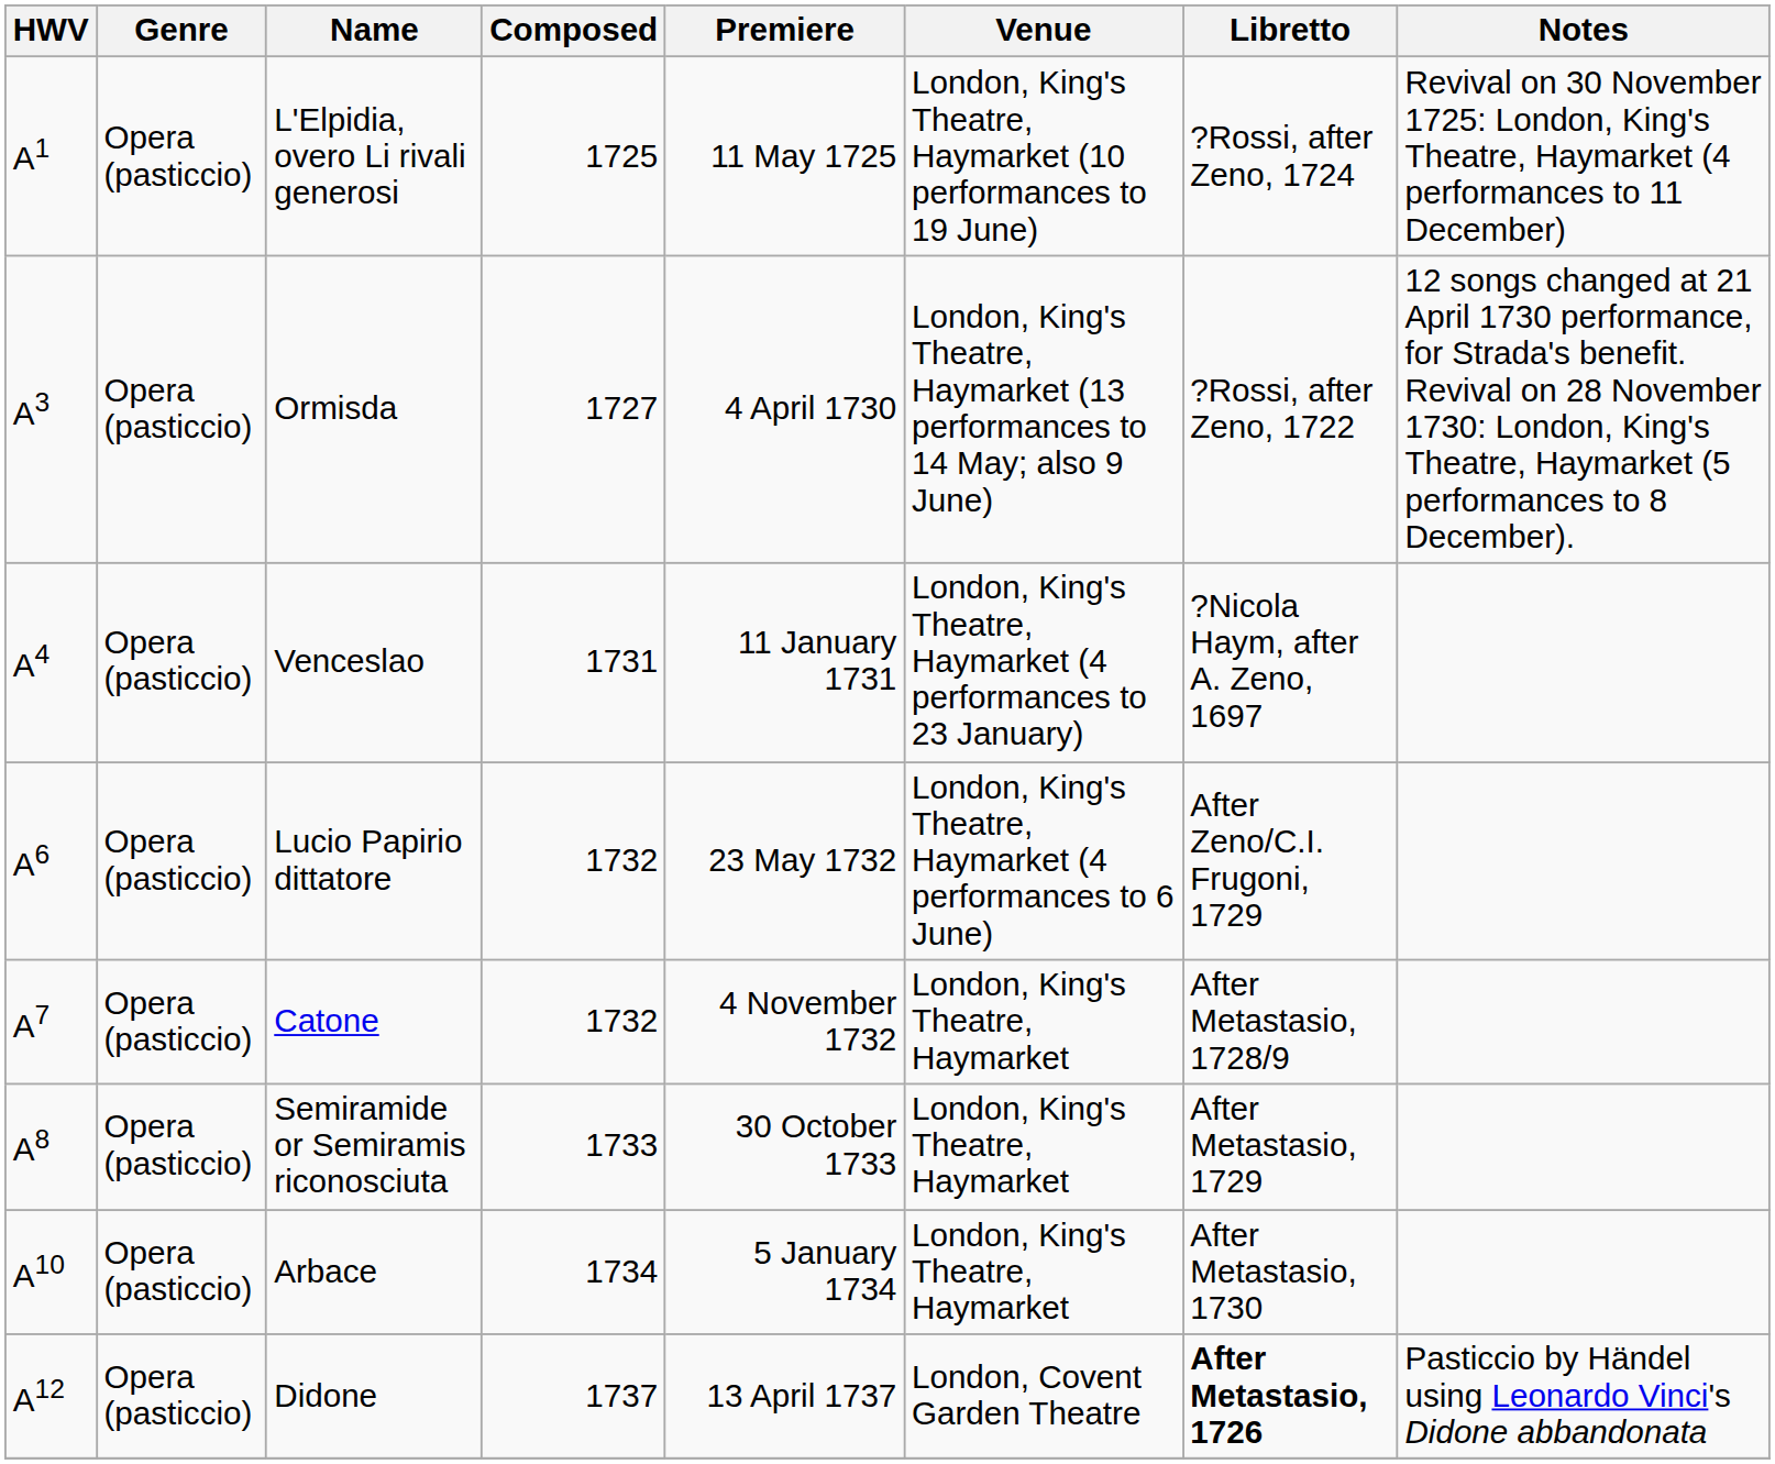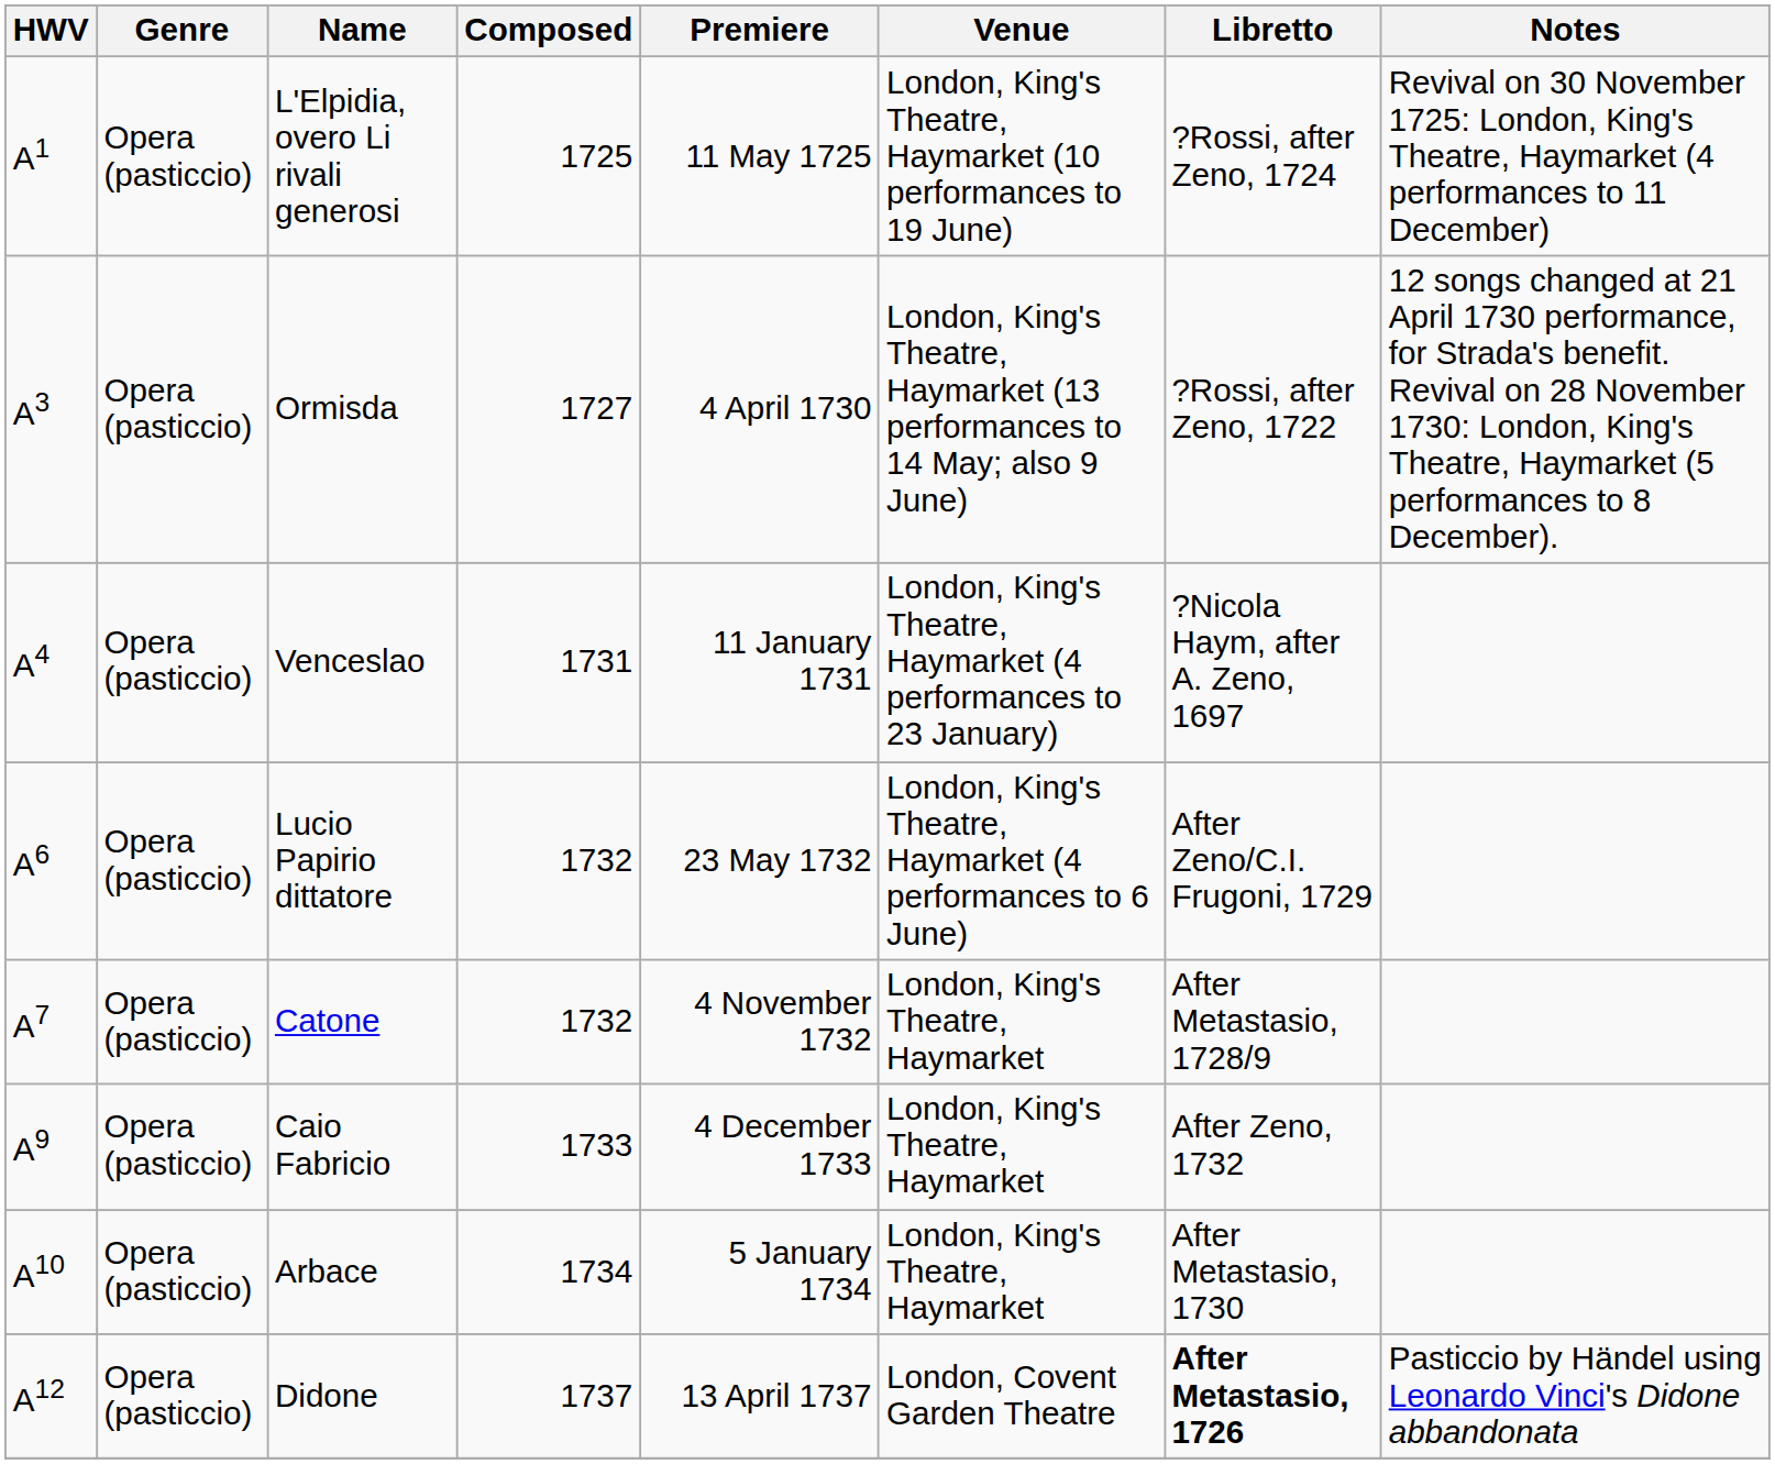 <table class="wikitable sortable">
 <tr>
 <th width="20px">HWV</th>
 <th>Genre</th>
 <th>Name</th>
 <th>Composed</th>
 <th width="110px">Premiere</th>
 <th>Venue</th>
 <th class="unsortable">Libretto</th>
 <th class="unsortable">Notes</th>
 </tr>
 <tr>
 <td>A<sup>1</sup></td>
 <td>Opera (pasticcio)</td>
 <td>L'Elpidia, overo Li rivali generosi</td>
 <td align="right">1725</td>
 <td align="right">11 May 1725</td>
 <td>London, King's Theatre, Haymarket (10 performances to 19 June)</td>
 <td>?Rossi, after Zeno, 1724</td>
 <td>Revival on 30 November 1725: London, King's Theatre, Haymarket (4 performances to 11 December)</td>
 </tr>
 <tr>
 <td>A<sup>3</sup></td>
 <td>Opera (pasticcio)</td>
 <td>Ormisda</td>
 <td align="right">1727</td>
 <td align="right">4 April 1730</td>
 <td>London, King's Theatre, Haymarket (13 performances to 14 May; also 9 June)</td>
 <td>?Rossi, after Zeno, 1722</td>
 <td>12 songs changed at 21 April 1730 performance, for Strada's benefit. Revival on 28 November 1730: London, King's Theatre, Haymarket (5 performances to 8 December).</td>
 </tr>
 <tr>
 <td>A<sup>4</sup></td>
 <td>Opera (pasticcio)</td>
 <td>Venceslao</td>
 <td align="right">1731</td>
 <td align="right">11 January 1731</td>
 <td>London, King's Theatre, Haymarket (4 performances to 23 January)</td>
 <td>?Nicola Haym, after A. Zeno, 1697</td>
 <td></td>
 </tr>
 <tr>
 <td>A<sup>6</sup></td>
 <td>Opera (pasticcio)</td>
 <td>Lucio Papirio dittatore</td>
 <td align="right">1732</td>
 <td align="right">23 May 1732</td>
 <td>London, King's Theatre, Haymarket (4 performances to 6 June)</td>
 <td>After Zeno/C.I. Frugoni, 1729</td>
 <td></td>
 </tr>
 <tr>
 <td>A<sup>7</sup></td>
 <td>Opera (pasticcio)</td>
 <td><a href='#'>Catone</a></td>
 <td align="right">1732</td>
 <td align="right">4 November 1732</td>
 <td>London, King's Theatre, Haymarket</td>
 <td>After Metastasio, 1728/9</td>
 <td></td>
 </tr>
 <tr>
-<td>A<sup>8</sup></td>
+<td>A<sup>9</sup></td>
 <td>Opera (pasticcio)</td>
-<td>Semiramide or Semiramis riconosciuta</td>
+<td>Caio Fabricio</td>
 <td align="right">1733</td>
-<td align="right">30 October 1733</td>
+<td align="right">4 December 1733</td>
 <td>London, King's Theatre, Haymarket</td>
-<td>After Metastasio, 1729</td>
+<td>After Zeno, 1732</td>
 <td></td>
 </tr>
 <tr>
 <td>A<sup>10</sup></td>
 <td>Opera (pasticcio)</td>
 <td>Arbace</td>
 <td align="right">1734</td>
 <td align="right">5 January 1734</td>
 <td>London, King's Theatre, Haymarket</td>
 <td>After Metastasio, 1730</td>
 <td></td>
 </tr>
 <tr>
 <td>A<sup>12</sup></td>
 <td>Opera (pasticcio)</td>
 <td>Didone</td>
 <td align="right">1737</td>
 <td align="right">13 April 1737</td>
 <td>London, Covent Garden Theatre</td>
 <td><strong>After Metastasio, 1726</strong></td>
 <td>Pasticcio by Händel using <a href='#'>Leonardo Vinci</a>'s <em>Didone abbandonata</em></td>
 </tr>
 <tr>
 </tr>
 </table>
